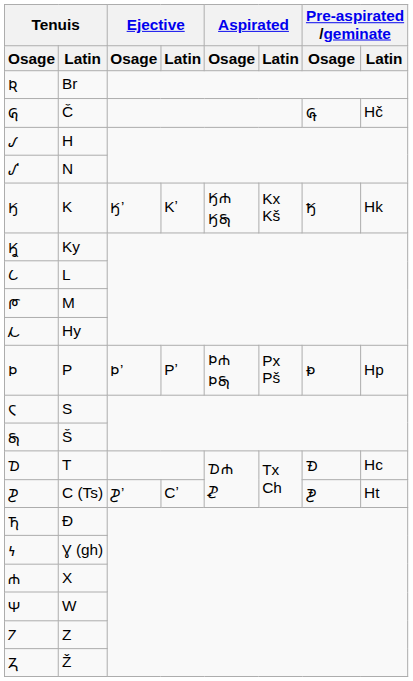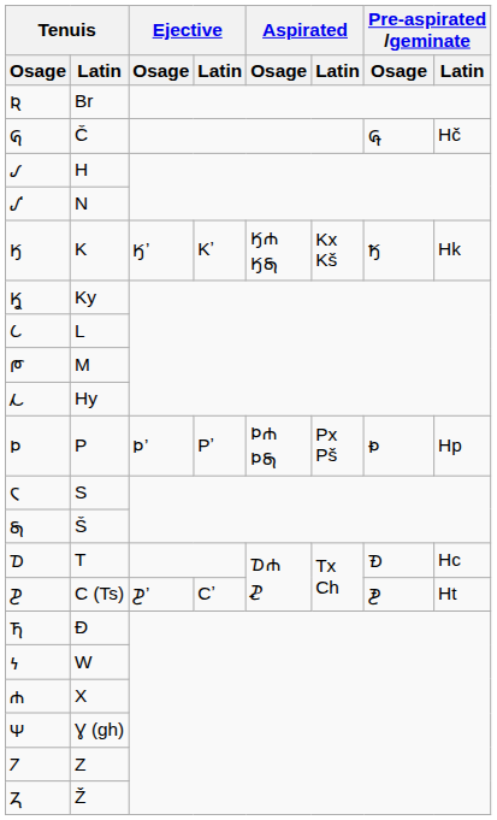 <table class=wikitable>
 <tr>
 <th colspan=2>Tenuis</th>
 <th colspan=2><a href='#'>Ejective</a></th>
 <th colspan=2><a href='#'>Aspirated</a></th>
 <th colspan=2><a href='#'>Pre-aspirated</a><br>/<a href='#'>geminate</a></th>
 </tr>
 <tr>
 <th>Osage</th>
 <th>Latin</th>
 <th>Osage</th>
 <th>Latin</th>
 <th>Osage</th>
 <th>Latin</th>
 <th>Osage</th>
 <th>Latin</th>
 </tr>
 <tr>
 <td>𐒴</td>
 <td>Br</td>
 </tr>
 <tr>
 <td>𐒵</td>
 <td>Č</td>
 <td colspan=4></td>
 <td>𐒶</td>
 <td>Hč</td>
 </tr>
 <tr>
 <td>𐒹</td>
 <td>H</td>
 </tr>
 <tr>
 <td>𐒺</td>
 <td>N</td>
 </tr>
 <tr>
 <td>𐒼</td>
 <td>K</td>
 <td>𐒼ʼ</td>
 <td>Kʼ</td>
 <td>𐒼𐓐<br>𐒼𐓇</td>
 <td>Kx<br>Kš</td>
 <td>𐒽</td>
 <td>Hk</td>
 </tr>
 <tr>
 <td>𐒾</td>
 <td>Ky</td>
 </tr>
 <tr>
 <td>𐒿</td>
 <td>L</td>
 </tr>
 <tr>
 <td>𐓀</td>
 <td>M</td>
 </tr>
 <tr>
 <td>𐓁</td>
 <td>Hy</td>
 </tr>
 <tr>
 <td>𐓄</td>
 <td>P</td>
 <td>𐓄ʼ</td>
 <td>Pʼ</td>
 <td>𐓄𐓐<br>𐓄𐓇</td>
 <td>Px<br>Pš</td>
 <td>𐓅</td>
 <td>Hp</td>
 </tr>
 <tr>
 <td>𐓆</td>
 <td>S</td>
 </tr>
 <tr>
 <td>𐓇</td>
 <td>Š</td>
 </tr>
 <tr>
 <td>𐓈</td>
 <td>T</td>
 <td colspan=2></td>
 <td rowspan=2>𐓈𐓐<br>𐓌</td>
 <td rowspan=2>Tx<br>Ch</td>
 <td>𐓉</td>
 <td>Hc</td>
 </tr>
 <tr>
 <td>𐓊</td>
 <td>C (Ts)</td>
 <td>𐓊ʼ</td>
 <td>Cʼ</td>
 <td>𐓋</td>
 <td>Ht</td>
 </tr>
 <tr>
 <td>𐓍</td>
 <td>Ð</td>
 </tr>
 <tr>
 <td>𐓏</td>
-<td>Ɣ (gh)</td>
+<td>W</td>
 </tr>
 <tr>
 <td>𐓐</td>
 <td>X</td>
 </tr>
 <tr>
 <td>𐓑</td>
-<td>W</td>
+<td>Ɣ (gh)</td>
 </tr>
 <tr>
 <td>𐓒</td>
 <td>Z</td>
 </tr>
 <tr>
 <td>𐓓</td>
 <td>Ž</td>
 </tr>
 </table>
